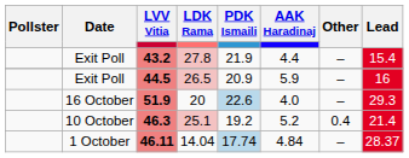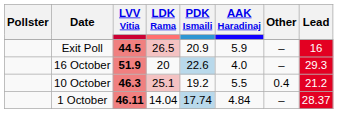 <table class="wikitable" style="text-align:center; font-size:95%; line-height:16px; margin-bottom:0">
 <tr>
 <th rowspan="2">Pollster</th>
 <th rowspan="2">Date</th>
 <th><a href='#'>LVV</a> <br> <small> <a href='#'> Vitia</a> </small></th>
 <th><a href='#'>LDK</a> <br> <small> <a href='#'>Rama</a> </small></th>
 <th><a href='#'>PDK</a> <br> <small> <a href='#'>Ismaili</a> </small></th>
 <th><a href='#'>AAK</a> <br> <small> <a href='#'> Haradinaj</a> </small></th>
 <th rowspan="2">Other</th>
 <th rowspan="2">Lead</th>
 </tr>
 <tr>
 <th style="background:#CC0033;"></th>
 <th style="background:#FF7070;"></th>
 <th style="background:#2E96D2;"></th>
 <th style="background:#1100FF;"></th>
-</tr>
-<tr>
-<td></td>
-<td>Exit Poll</td>
-<td style="background:#F08080"><strong>43.2</strong></td>
-<td style="background:#F4C2C2">27.8</td>
-<td>21.9</td>
-<td>4.4</td>
-<td>–</td>
-<td style="background:#E30022; color:white;">15.4</td>
 </tr>
 <tr>
 </tr>
 <tr>
 <td></td>
 <td>Exit Poll</td>
 <td style="background:#F08080"><strong>44.5</strong></td>
 <td style="background:#F4C2C2">26.5</td>
 <td>20.9</td>
 <td>5.9</td>
 <td>–</td>
 <td style="background:#E30022; color:white;">16</td>
 </tr>
 <tr>
 <td></td>
 <td>16 October</td>
 <td style="background:#F08080"><strong>51.9</strong></td>
 <td>20</td>
 <td style="background:#B9D9EB">22.6</td>
 <td>4.0</td>
 <td>–</td>
 <td style="background:#E30022; color:white;">29.3</td>
 </tr>
 <tr>
 <td></td>
 <td>10 October</td>
 <td style="background:#F08080"><strong>46.3</strong></td>
 <td style="background:#F4C2C2">25.1</td>
 <td>19.2</td>
-<td>5.2</td>
+<td>5.5</td>
 <td>0.4</td>
-<td style="background:#E30022; color:white;">21.4</td>
+<td style="background:#E30022; color:white;">21.2</td>
 </tr>
 <tr>
 <td></td>
 <td>1 October</td>
 <td style="background:#F08080"><strong>46.11</strong></td>
 <td>14.04</td>
 <td style="background:#B9D9EB">17.74</td>
 <td>4.84</td>
 <td>–</td>
 <td style="background:#E30022; color:white;">28.37</td>
 </tr>
 </table>
